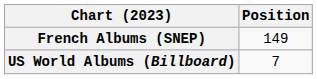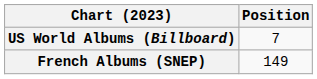 <table class="wikitable sortable plainrowheaders" style="text-align:center">
 <tr>
 <th scope="col">Chart (2023)</th>
 <th scope="col">Position</th>
 </tr>
 <tr>
+<th scope="row">US World Albums (<em>Billboard</em>)</th>
+<td>7</td>
+</tr>
+<tr>
 <th scope="row">French Albums (SNEP)</th>
 <td>149</td>
 </tr>
-<tr>
-<th scope="row">US World Albums (<em>Billboard</em>)</th>
-<td>7</td>
-</tr>
 </table>
